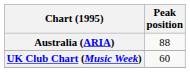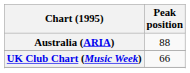 <table class="wikitable sortable plainrowheaders" style="text-align:center">
 <tr>
 <th scope="col">Chart (1995)</th>
 <th scope="col">Peak<br>position</th>
 </tr>
 <tr>
 <th scope="row">Australia (<a href='#'>ARIA</a>)</th>
 <td>88</td>
 </tr>
 <tr>
 </tr>
 <tr>
 </tr>
 <tr>
 <th scope="row"><a href='#'>UK Club Chart</a> (<em><a href='#'>Music Week</a></em>)</th>
-<td>60</td>
+<td>66</td>
 </tr>
 <tr>
 </tr>
 <tr>
 </tr>
 <tr>
 </tr>
 <tr>
 </tr>
 </table>
